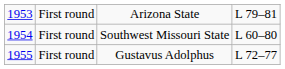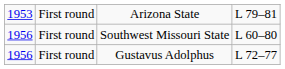 <table class="wikitable">
 <tr align="center">
 <td><a href='#'>1953</a></td>
 <td>First round</td>
 <td>Arizona State</td>
 <td>L 79–81</td>
 </tr>
 <tr style="text-align:center;">
-<td><a href='#'>1954</a></td>
+<td><a href='#'>1956</a></td>
 <td>First round</td>
 <td>Southwest Missouri State</td>
 <td>L 60–80</td>
 </tr>
 <tr style="text-align:center;">
-<td><a href='#'>1955</a></td>
+<td><a href='#'>1956</a></td>
 <td>First round</td>
 <td>Gustavus Adolphus</td>
 <td>L 72–77</td>
 </tr>
 </table>
